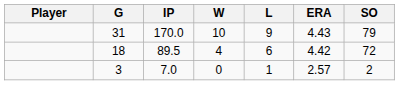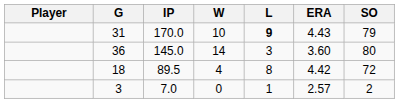 <table class="wikitable sortable">
 <tr>
 <th bgcolor="#DDDDFF" width="16%">Player</th>
 <th bgcolor="#DDDDFF" width="9%">G</th>
 <th bgcolor="#DDDDFF" width="9%">IP</th>
 <th bgcolor="#DDDDFF" width="9%">W</th>
 <th bgcolor="#DDDDFF" width="9%">L</th>
 <th bgcolor="#DDDDFF" width="9%">ERA</th>
 <th bgcolor="#DDDDFF" width="9%">SO</th>
 </tr>
 <tr align="center">
 <td></td>
 <td>31</td>
 <td>170.0</td>
 <td>10</td>
-<td>9</td>
+<td><strong>9</strong></td>
 <td>4.43</td>
 <td>79</td>
+</tr>
+<tr align="center">
+<td></td>
+<td>36</td>
+<td>145.0</td>
+<td>14</td>
+<td>3</td>
+<td>3.60</td>
+<td>80</td>
 </tr>
 <tr align="center">
 <td></td>
 <td>18</td>
 <td>89.5</td>
 <td>4</td>
-<td>6</td>
+<td>8</td>
 <td>4.42</td>
 <td>72</td>
 </tr>
 <tr align="center">
 <td></td>
 <td>3</td>
 <td>7.0</td>
 <td>0</td>
 <td>1</td>
 <td>2.57</td>
 <td>2</td>
 </tr>
 </table>
